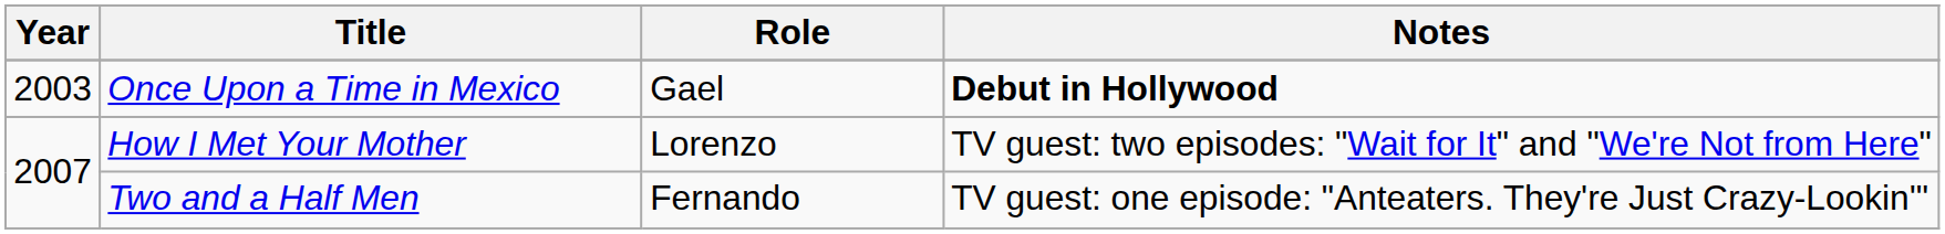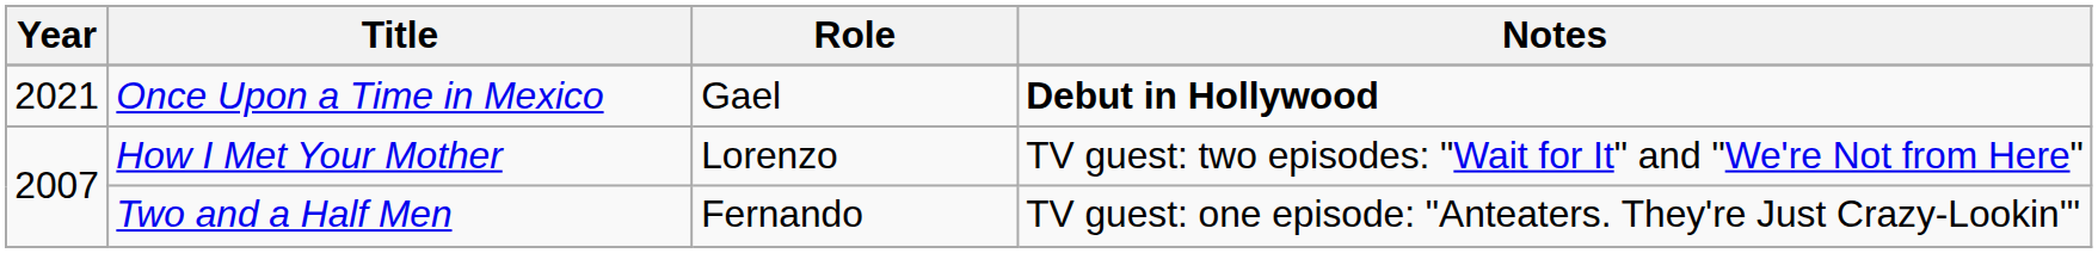 <table class="wikitable">
 <tr style="background:#b0c4de; text-align:center;">
 </tr>
 <tr>
 </tr>
 <tr>
 <th>Year</th>
 <th style="width:240px;">Title</th>
 <th style="width:130px;">Role</th>
 <th>Notes</th>
 </tr>
 <tr>
 </tr>
 <tr>
-<td>2003</td>
+<td>2021</td>
 <td><em><a href='#'>Once Upon a Time in Mexico</a></em></td>
 <td>Gael</td>
 <td><strong>Debut in Hollywood</strong></td>
 </tr>
 <tr>
 <td rowspan=2>2007</td>
 <td><em><a href='#'>How I Met Your Mother</a></em></td>
 <td>Lorenzo</td>
 <td>TV guest: two episodes: "<a href='#'>Wait for It</a>" and "<a href='#'>We're Not from Here</a>"</td>
 </tr>
 <tr>
 <td><em><a href='#'>Two and a Half Men</a></em></td>
 <td>Fernando</td>
 <td>TV guest: one episode: "Anteaters. They're Just Crazy-Lookin'"</td>
 </tr>
 </table>
